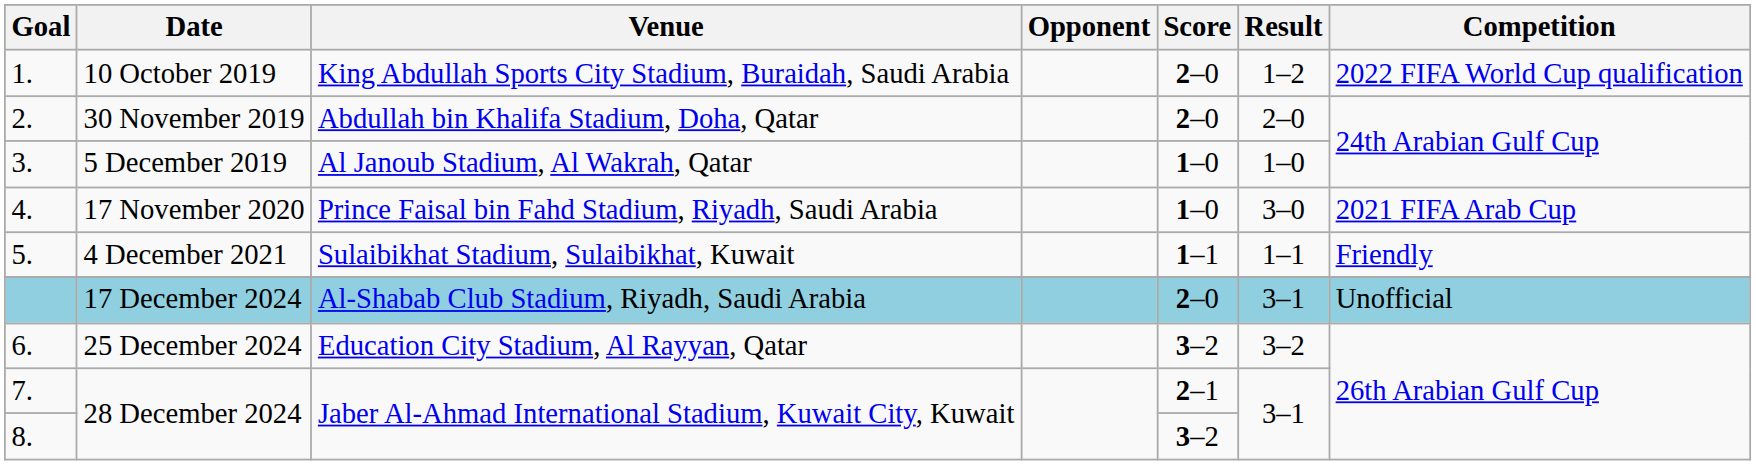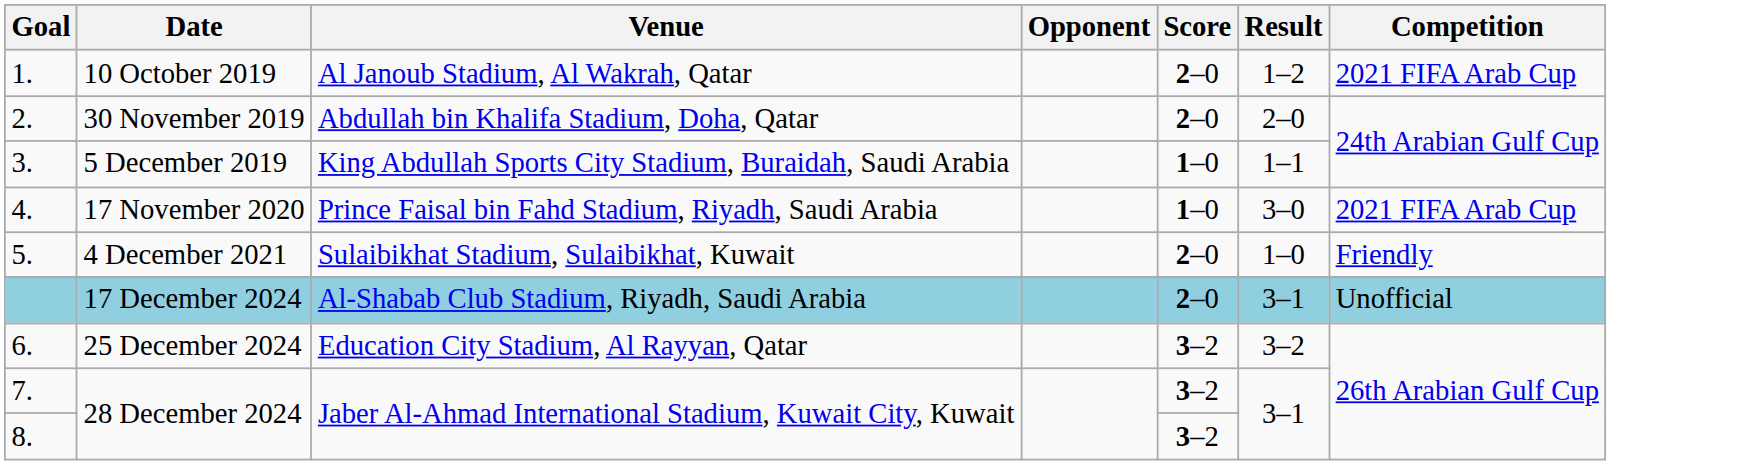 <table class="wikitable plainrowheaders sortable">
 <tr>
 <th>Goal</th>
 <th>Date</th>
 <th>Venue</th>
 <th>Opponent</th>
 <th>Score</th>
 <th>Result</th>
 <th>Competition</th>
 </tr>
 <tr>
 <td>1.</td>
 <td>10 October 2019</td>
-<td><a href='#'>King Abdullah Sports City Stadium</a>, <a href='#'>Buraidah</a>, Saudi Arabia</td>
+<td><a href='#'>Al Janoub Stadium</a>, <a href='#'>Al Wakrah</a>, Qatar</td>
 <td></td>
 <td align=center><strong>2</strong>–0</td>
 <td align=center>1–2</td>
-<td><a href='#'>2022 FIFA World Cup qualification</a></td>
+<td><a href='#'>2021 FIFA Arab Cup</a></td>
 </tr>
 <tr>
 <td>2.</td>
 <td>30 November 2019</td>
 <td><a href='#'>Abdullah bin Khalifa Stadium</a>, <a href='#'>Doha</a>, Qatar</td>
 <td></td>
 <td align=center><strong>2</strong>–0</td>
 <td align=center>2–0</td>
 <td rowspan=2><a href='#'>24th Arabian Gulf Cup</a></td>
 </tr>
 <tr>
 <td>3.</td>
 <td>5 December 2019</td>
-<td><a href='#'>Al Janoub Stadium</a>, <a href='#'>Al Wakrah</a>, Qatar</td>
+<td><a href='#'>King Abdullah Sports City Stadium</a>, <a href='#'>Buraidah</a>, Saudi Arabia</td>
 <td></td>
 <td align=center><strong>1</strong>–0</td>
-<td align=center>1–0</td>
+<td align=center>1–1</td>
 </tr>
 <tr>
 <td>4.</td>
 <td>17 November 2020</td>
 <td><a href='#'>Prince Faisal bin Fahd Stadium</a>, <a href='#'>Riyadh</a>, Saudi Arabia</td>
 <td></td>
 <td align=center><strong>1</strong>–0</td>
 <td align=center>3–0</td>
 <td><a href='#'>2021 FIFA Arab Cup</a></td>
 </tr>
 <tr>
 <td>5.</td>
 <td>4 December 2021</td>
 <td><a href='#'>Sulaibikhat Stadium</a>, <a href='#'>Sulaibikhat</a>, Kuwait</td>
 <td></td>
-<td align=center><strong>1</strong>–1</td>
-<td align=center>1–1</td>
+<td align=center><strong>2</strong>–0</td>
+<td align=center>1–0</td>
 <td><a href='#'>Friendly</a></td>
 </tr>
 <tr>
 </tr>
 <tr style="background:#8fcfdf;">
 </tr>
 <tr style="background:#8fcfdf;">
 <td></td>
 <td>17 December 2024</td>
 <td><a href='#'>Al-Shabab Club Stadium</a>, Riyadh, Saudi Arabia</td>
 <td></td>
 <td align=center><strong>2</strong>–0</td>
 <td align=center>3–1</td>
 <td>Unofficial</td>
 </tr>
 <tr>
 <td>6.</td>
 <td>25 December 2024</td>
 <td><a href='#'>Education City Stadium</a>, <a href='#'>Al Rayyan</a>, Qatar</td>
 <td></td>
 <td align=center><strong>3</strong>–2</td>
 <td align=center>3–2</td>
 <td rowspan=3><a href='#'>26th Arabian Gulf Cup</a></td>
 </tr>
 <tr>
 <td>7.</td>
 <td rowspan=2>28 December 2024</td>
 <td rowspan=2><a href='#'>Jaber Al-Ahmad International Stadium</a>, <a href='#'>Kuwait City</a>, Kuwait</td>
 <td rowspan=2></td>
-<td align="center"><strong>2</strong>–1</td>
+<td align=center><strong>3</strong>–2</td>
 <td rowspan=2 align="center">3–1</td>
 </tr>
 <tr>
 <td>8.</td>
 <td align=center><strong>3</strong>–2</td>
 </tr>
 </table>
